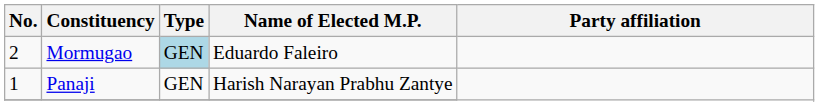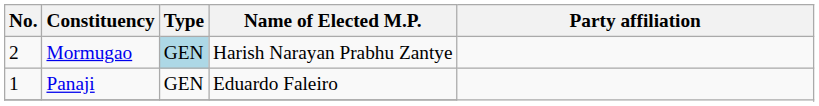 <table class="wikitable" style="font-size:95%;">
 <tr>
 <th>No.</th>
 <th>Constituency</th>
 <th>Type</th>
 <th>Name of Elected M.P.</th>
 <th colspan="2" style="width:18em">Party affiliation</th>
 </tr>
 <tr>
 <td>2</td>
 <td><a href='#'>Mormugao</a></td>
 <td style="background: lightblue;">GEN</td>
-<td>Eduardo Faleiro</td>
+<td>Harish Narayan Prabhu Zantye</td>
 <td></td>
 </tr>
 <tr>
 <td>1</td>
 <td><a href='#'>Panaji</a></td>
 <td>GEN</td>
-<td>Harish Narayan Prabhu Zantye</td>
+<td>Eduardo Faleiro</td>
 </tr>
 <tr>
 </tr>
 </table>
